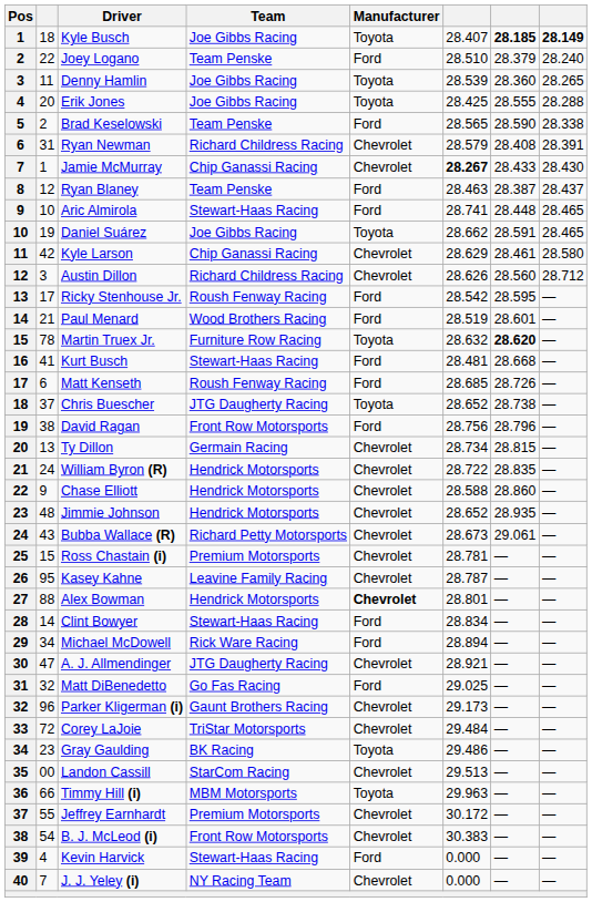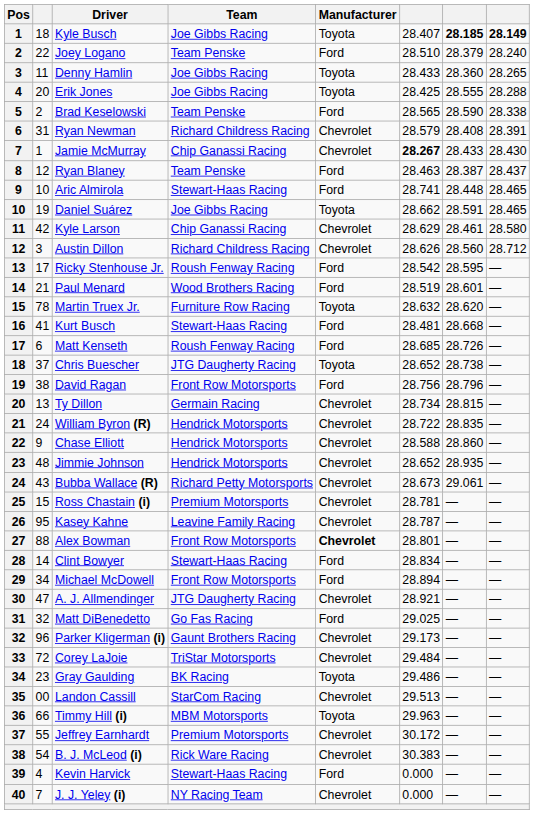 <table class="wikitable" style="font-size:95%">
 <tr>
 <th>Pos</th>
 <th></th>
 <th>Driver</th>
 <th>Team</th>
 <th>Manufacturer</th>
 <th></th>
 <th></th>
 <th></th>
 </tr>
 <tr>
 <th>1</th>
 <td>18</td>
 <td><a href='#'>Kyle Busch</a></td>
 <td><a href='#'>Joe Gibbs Racing</a></td>
 <td>Toyota</td>
 <td>28.407</td>
 <td><strong>28.185</strong></td>
 <td><strong>28.149</strong></td>
 </tr>
 <tr>
 <th>2</th>
 <td>22</td>
 <td><a href='#'>Joey Logano</a></td>
 <td><a href='#'>Team Penske</a></td>
 <td>Ford</td>
 <td>28.510</td>
 <td>28.379</td>
 <td>28.240</td>
 </tr>
 <tr>
 <th>3</th>
 <td>11</td>
 <td><a href='#'>Denny Hamlin</a></td>
 <td><a href='#'>Joe Gibbs Racing</a></td>
 <td>Toyota</td>
-<td>28.539</td>
+<td>28.433</td>
 <td>28.360</td>
 <td>28.265</td>
 </tr>
 <tr>
 <th>4</th>
 <td>20</td>
 <td><a href='#'>Erik Jones</a></td>
 <td><a href='#'>Joe Gibbs Racing</a></td>
 <td>Toyota</td>
 <td>28.425</td>
 <td>28.555</td>
 <td>28.288</td>
 </tr>
 <tr>
 <th>5</th>
 <td>2</td>
 <td><a href='#'>Brad Keselowski</a></td>
 <td><a href='#'>Team Penske</a></td>
 <td>Ford</td>
 <td>28.565</td>
 <td>28.590</td>
 <td>28.338</td>
 </tr>
 <tr>
 <th>6</th>
 <td>31</td>
 <td><a href='#'>Ryan Newman</a></td>
 <td><a href='#'>Richard Childress Racing</a></td>
 <td>Chevrolet</td>
 <td>28.579</td>
 <td>28.408</td>
 <td>28.391</td>
 </tr>
 <tr>
 <th>7</th>
 <td>1</td>
 <td><a href='#'>Jamie McMurray</a></td>
 <td><a href='#'>Chip Ganassi Racing</a></td>
 <td>Chevrolet</td>
 <td><strong>28.267</strong></td>
 <td>28.433</td>
 <td>28.430</td>
 </tr>
 <tr>
 <th>8</th>
 <td>12</td>
 <td><a href='#'>Ryan Blaney</a></td>
 <td><a href='#'>Team Penske</a></td>
 <td>Ford</td>
 <td>28.463</td>
 <td>28.387</td>
 <td>28.437</td>
 </tr>
 <tr>
 <th>9</th>
 <td>10</td>
 <td><a href='#'>Aric Almirola</a></td>
 <td><a href='#'>Stewart-Haas Racing</a></td>
 <td>Ford</td>
 <td>28.741</td>
 <td>28.448</td>
 <td>28.465</td>
 </tr>
 <tr>
 <th>10</th>
 <td>19</td>
 <td><a href='#'>Daniel Suárez</a></td>
 <td><a href='#'>Joe Gibbs Racing</a></td>
 <td>Toyota</td>
 <td>28.662</td>
 <td>28.591</td>
 <td>28.465</td>
 </tr>
 <tr>
 <th>11</th>
 <td>42</td>
 <td><a href='#'>Kyle Larson</a></td>
 <td><a href='#'>Chip Ganassi Racing</a></td>
 <td>Chevrolet</td>
 <td>28.629</td>
 <td>28.461</td>
 <td>28.580</td>
 </tr>
 <tr>
 <th>12</th>
 <td>3</td>
 <td><a href='#'>Austin Dillon</a></td>
 <td><a href='#'>Richard Childress Racing</a></td>
 <td>Chevrolet</td>
 <td>28.626</td>
 <td>28.560</td>
 <td>28.712</td>
 </tr>
 <tr>
 <th>13</th>
 <td>17</td>
 <td><a href='#'>Ricky Stenhouse Jr.</a></td>
 <td><a href='#'>Roush Fenway Racing</a></td>
 <td>Ford</td>
 <td>28.542</td>
 <td>28.595</td>
 <td>—</td>
 </tr>
 <tr>
 <th>14</th>
 <td>21</td>
 <td><a href='#'>Paul Menard</a></td>
 <td><a href='#'>Wood Brothers Racing</a></td>
 <td>Ford</td>
 <td>28.519</td>
 <td>28.601</td>
 <td>—</td>
 </tr>
 <tr>
 <th>15</th>
 <td>78</td>
 <td><a href='#'>Martin Truex Jr.</a></td>
 <td><a href='#'>Furniture Row Racing</a></td>
 <td>Toyota</td>
 <td>28.632</td>
-<td><strong>28.620</strong></td>
+<td>28.620</td>
 <td>—</td>
 </tr>
 <tr>
 <th>16</th>
 <td>41</td>
 <td><a href='#'>Kurt Busch</a></td>
 <td><a href='#'>Stewart-Haas Racing</a></td>
 <td>Ford</td>
 <td>28.481</td>
 <td>28.668</td>
 <td>—</td>
 </tr>
 <tr>
 <th>17</th>
 <td>6</td>
 <td><a href='#'>Matt Kenseth</a></td>
 <td><a href='#'>Roush Fenway Racing</a></td>
 <td>Ford</td>
 <td>28.685</td>
 <td>28.726</td>
 <td>—</td>
 </tr>
 <tr>
 <th>18</th>
 <td>37</td>
 <td><a href='#'>Chris Buescher</a></td>
 <td><a href='#'>JTG Daugherty Racing</a></td>
 <td>Toyota</td>
 <td>28.652</td>
 <td>28.738</td>
 <td>—</td>
 </tr>
 <tr>
 <th>19</th>
 <td>38</td>
 <td><a href='#'>David Ragan</a></td>
 <td><a href='#'>Front Row Motorsports</a></td>
 <td>Ford</td>
 <td>28.756</td>
 <td>28.796</td>
 <td>—</td>
 </tr>
 <tr>
 <th>20</th>
 <td>13</td>
 <td><a href='#'>Ty Dillon</a></td>
 <td><a href='#'>Germain Racing</a></td>
 <td>Chevrolet</td>
 <td>28.734</td>
 <td>28.815</td>
 <td>—</td>
 </tr>
 <tr>
 <th>21</th>
 <td>24</td>
 <td><a href='#'>William Byron</a> <strong>(R)</strong></td>
 <td><a href='#'>Hendrick Motorsports</a></td>
 <td>Chevrolet</td>
 <td>28.722</td>
 <td>28.835</td>
 <td>—</td>
 </tr>
 <tr>
 <th>22</th>
 <td>9</td>
 <td><a href='#'>Chase Elliott</a></td>
 <td><a href='#'>Hendrick Motorsports</a></td>
 <td>Chevrolet</td>
 <td>28.588</td>
 <td>28.860</td>
 <td>—</td>
 </tr>
 <tr>
 <th>23</th>
 <td>48</td>
 <td><a href='#'>Jimmie Johnson</a></td>
 <td><a href='#'>Hendrick Motorsports</a></td>
 <td>Chevrolet</td>
 <td>28.652</td>
 <td>28.935</td>
 <td>—</td>
 </tr>
 <tr>
 <th>24</th>
 <td>43</td>
 <td><a href='#'>Bubba Wallace</a> <strong>(R)</strong></td>
 <td><a href='#'>Richard Petty Motorsports</a></td>
 <td>Chevrolet</td>
 <td>28.673</td>
 <td>29.061</td>
 <td>—</td>
 </tr>
 <tr>
 <th>25</th>
 <td>15</td>
 <td><a href='#'>Ross Chastain</a> <strong>(i)</strong></td>
 <td><a href='#'>Premium Motorsports</a></td>
 <td>Chevrolet</td>
 <td>28.781</td>
 <td>—</td>
 <td>—</td>
 </tr>
 <tr>
 <th>26</th>
 <td>95</td>
 <td><a href='#'>Kasey Kahne</a></td>
 <td><a href='#'>Leavine Family Racing</a></td>
 <td>Chevrolet</td>
 <td>28.787</td>
 <td>—</td>
 <td>—</td>
 </tr>
 <tr>
 <th>27</th>
 <td>88</td>
 <td><a href='#'>Alex Bowman</a></td>
-<td><a href='#'>Hendrick Motorsports</a></td>
+<td><a href='#'>Front Row Motorsports</a></td>
 <td><strong>Chevrolet</strong></td>
 <td>28.801</td>
 <td>—</td>
 <td>—</td>
 </tr>
 <tr>
 <th>28</th>
 <td>14</td>
 <td><a href='#'>Clint Bowyer</a></td>
 <td><a href='#'>Stewart-Haas Racing</a></td>
 <td>Ford</td>
 <td>28.834</td>
 <td>—</td>
 <td>—</td>
 </tr>
 <tr>
 <th>29</th>
 <td>34</td>
 <td><a href='#'>Michael McDowell</a></td>
-<td><a href='#'>Rick Ware Racing</a></td>
+<td><a href='#'>Front Row Motorsports</a></td>
 <td>Ford</td>
 <td>28.894</td>
 <td>—</td>
 <td>—</td>
 </tr>
 <tr>
 <th>30</th>
 <td>47</td>
 <td><a href='#'>A. J. Allmendinger</a></td>
 <td><a href='#'>JTG Daugherty Racing</a></td>
 <td>Chevrolet</td>
 <td>28.921</td>
 <td>—</td>
 <td>—</td>
 </tr>
 <tr>
 <th>31</th>
 <td>32</td>
 <td><a href='#'>Matt DiBenedetto</a></td>
 <td><a href='#'>Go Fas Racing</a></td>
 <td>Ford</td>
 <td>29.025</td>
 <td>—</td>
 <td>—</td>
 </tr>
 <tr>
 <th>32</th>
 <td>96</td>
 <td><a href='#'>Parker Kligerman</a> <strong>(i)</strong></td>
 <td><a href='#'>Gaunt Brothers Racing</a></td>
 <td>Chevrolet</td>
 <td>29.173</td>
 <td>—</td>
 <td>—</td>
 </tr>
 <tr>
 <th>33</th>
 <td>72</td>
 <td><a href='#'>Corey LaJoie</a></td>
 <td><a href='#'>TriStar Motorsports</a></td>
 <td>Chevrolet</td>
 <td>29.484</td>
 <td>—</td>
 <td>—</td>
 </tr>
 <tr>
 <th>34</th>
 <td>23</td>
 <td><a href='#'>Gray Gaulding</a></td>
 <td><a href='#'>BK Racing</a></td>
 <td>Toyota</td>
 <td>29.486</td>
 <td>—</td>
 <td>—</td>
 </tr>
 <tr>
 <th>35</th>
 <td>00</td>
 <td><a href='#'>Landon Cassill</a></td>
 <td><a href='#'>StarCom Racing</a></td>
 <td>Chevrolet</td>
 <td>29.513</td>
 <td>—</td>
 <td>—</td>
 </tr>
 <tr>
 <th>36</th>
 <td>66</td>
 <td><a href='#'>Timmy Hill</a> <strong>(i)</strong></td>
 <td><a href='#'>MBM Motorsports</a></td>
 <td>Toyota</td>
 <td>29.963</td>
 <td>—</td>
 <td>—</td>
 </tr>
 <tr>
 <th>37</th>
 <td>55</td>
 <td><a href='#'>Jeffrey Earnhardt</a></td>
 <td><a href='#'>Premium Motorsports</a></td>
 <td>Chevrolet</td>
 <td>30.172</td>
 <td>—</td>
 <td>—</td>
 </tr>
 <tr>
 <th>38</th>
 <td>54</td>
 <td><a href='#'>B. J. McLeod</a> <strong>(i)</strong></td>
-<td><a href='#'>Front Row Motorsports</a></td>
+<td><a href='#'>Rick Ware Racing</a></td>
 <td>Chevrolet</td>
 <td>30.383</td>
 <td>—</td>
 <td>—</td>
 </tr>
 <tr>
 <th>39</th>
 <td>4</td>
 <td><a href='#'>Kevin Harvick</a></td>
 <td><a href='#'>Stewart-Haas Racing</a></td>
 <td>Ford</td>
 <td>0.000</td>
 <td>—</td>
 <td>—</td>
 </tr>
 <tr>
 <th>40</th>
 <td>7</td>
 <td><a href='#'>J. J. Yeley</a> <strong>(i)</strong></td>
 <td><a href='#'>NY Racing Team</a></td>
 <td>Chevrolet</td>
 <td>0.000</td>
 <td>—</td>
 <td>—</td>
 </tr>
 <tr>
 <th colspan="8"></th>
 </tr>
 </table>
